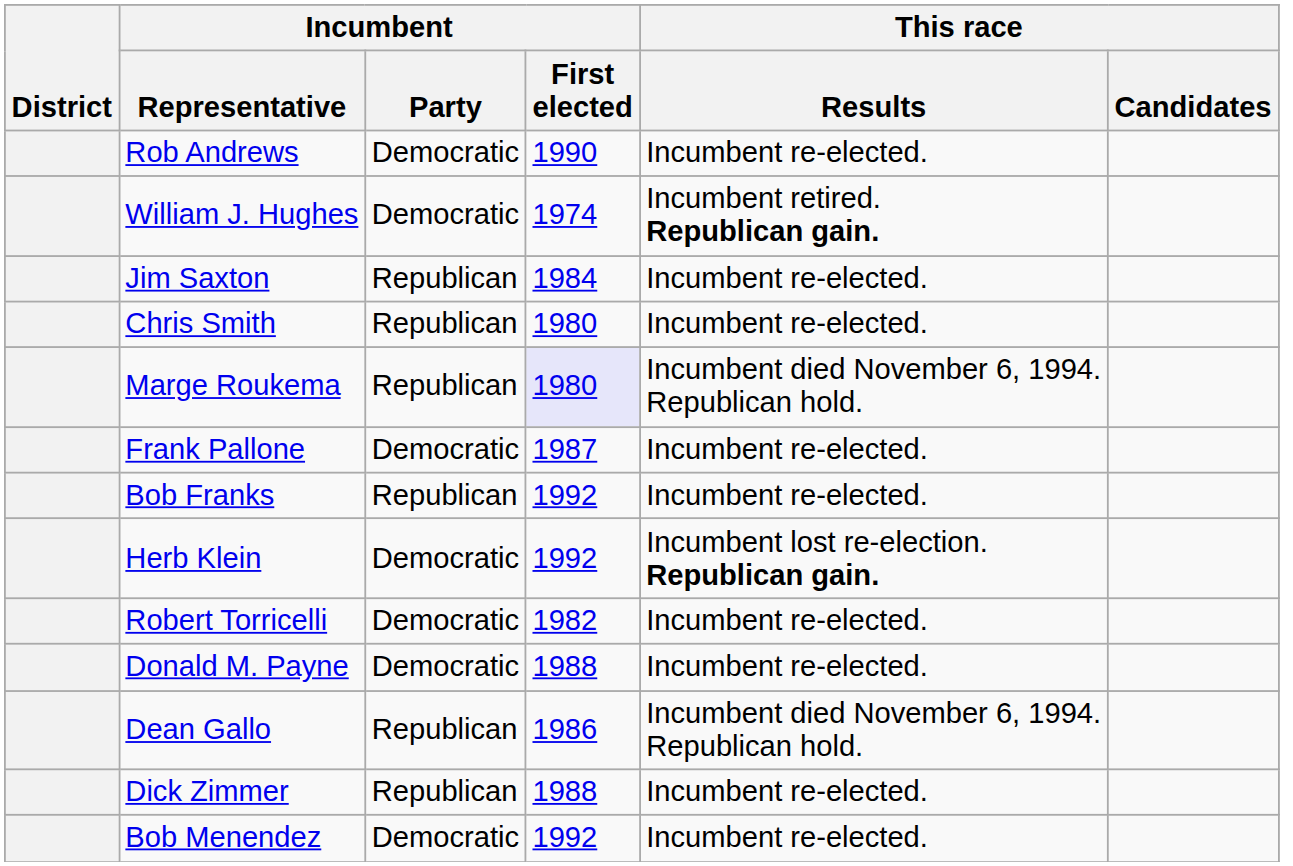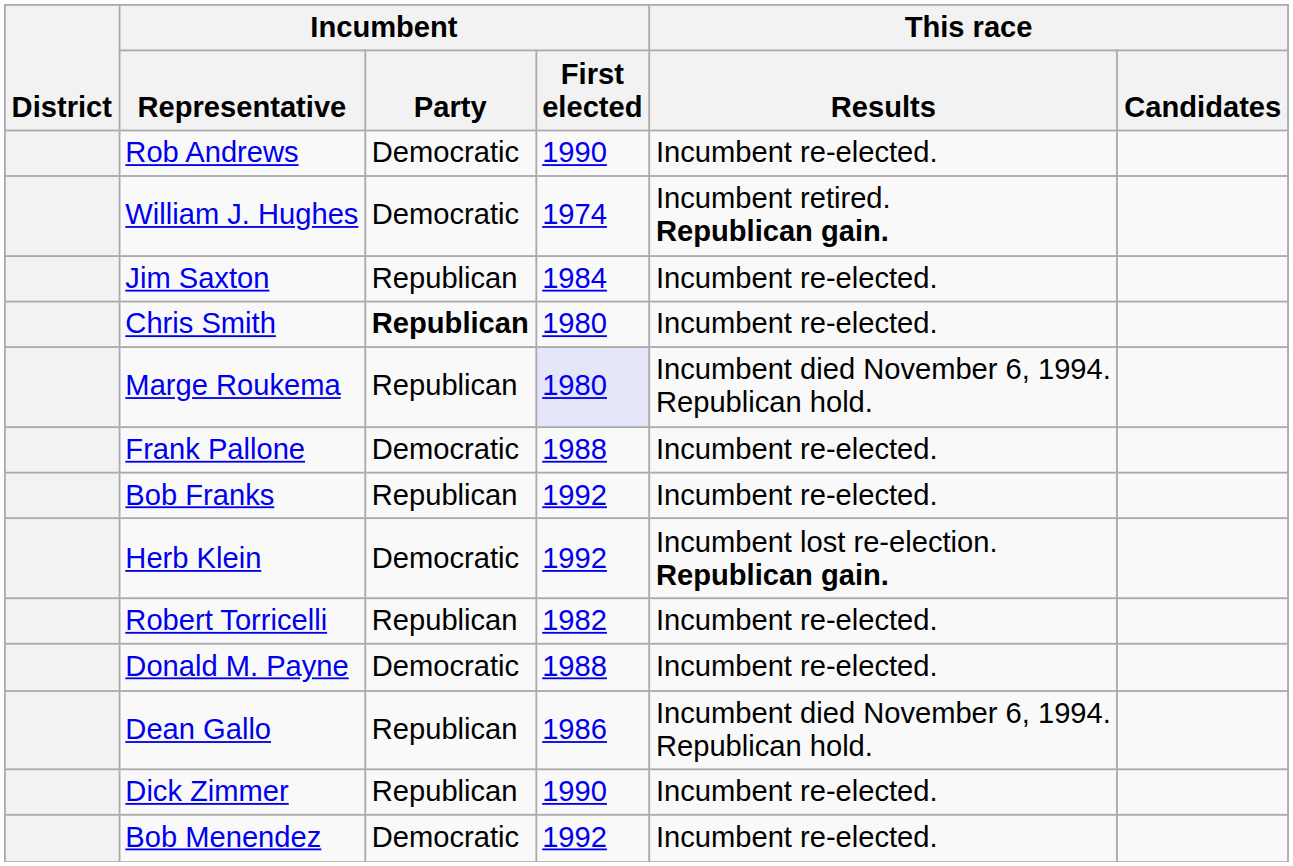 <table class=wikitable>
 <tr valign=bottom>
 <th rowspan=2>District</th>
 <th colspan=3>Incumbent</th>
 <th colspan=2>This race</th>
 </tr>
 <tr valign=bottom>
 <th>Representative</th>
 <th>Party</th>
 <th>First<br>elected</th>
 <th>Results</th>
 <th>Candidates</th>
 </tr>
 <tr>
 <th></th>
 <td><a href='#'>Rob Andrews</a></td>
 <td>Democratic</td>
 <td><a href='#'>1990</a></td>
 <td>Incumbent re-elected.</td>
 <td nowrap></td>
 </tr>
 <tr>
 <th></th>
 <td><a href='#'>William J. Hughes</a></td>
 <td>Democratic</td>
 <td><a href='#'>1974</a></td>
 <td>Incumbent retired.<br><strong>Republican gain.</strong></td>
 <td nowrap></td>
 </tr>
 <tr>
 <th></th>
 <td><a href='#'>Jim Saxton</a></td>
 <td>Republican</td>
 <td><a href='#'>1984</a></td>
 <td>Incumbent re-elected.</td>
 <td nowrap></td>
 </tr>
 <tr>
 <th></th>
 <td><a href='#'>Chris Smith</a></td>
-<td>Republican</td>
+<td><strong>Republican</strong></td>
 <td><a href='#'>1980</a></td>
 <td>Incumbent re-elected.</td>
 <td nowrap></td>
 </tr>
 <tr>
 <th></th>
 <td><a href='#'>Marge Roukema</a></td>
 <td>Republican</td>
 <td style="background: lavender;"><a href='#'>1980</a></td>
 <td>Incumbent died November 6, 1994.<br>Republican hold.</td>
 <td nowrap></td>
 </tr>
 <tr>
 <th></th>
 <td><a href='#'>Frank Pallone</a></td>
 <td>Democratic</td>
-<td><a href='#'>1987</a></td>
+<td><a href='#'>1988</a></td>
 <td>Incumbent re-elected.</td>
 <td nowrap></td>
 </tr>
 <tr>
 <th></th>
 <td><a href='#'>Bob Franks</a></td>
 <td>Republican</td>
 <td><a href='#'>1992</a></td>
 <td>Incumbent re-elected.</td>
 <td nowrap></td>
 </tr>
 <tr>
 <th></th>
 <td><a href='#'>Herb Klein</a></td>
 <td>Democratic</td>
 <td><a href='#'>1992</a></td>
 <td>Incumbent lost re-election.<br><strong>Republican gain.</strong></td>
 <td nowrap></td>
 </tr>
 <tr>
 <th></th>
 <td><a href='#'>Robert Torricelli</a></td>
-<td>Democratic</td>
+<td>Republican</td>
 <td><a href='#'>1982</a></td>
 <td>Incumbent re-elected.</td>
 <td nowrap></td>
 </tr>
 <tr>
 <th></th>
 <td><a href='#'>Donald M. Payne</a></td>
 <td>Democratic</td>
 <td><a href='#'>1988</a></td>
 <td>Incumbent re-elected.</td>
 <td nowrap></td>
 </tr>
 <tr>
 <th></th>
 <td><a href='#'>Dean Gallo</a></td>
 <td>Republican</td>
 <td><a href='#'>1986</a></td>
 <td>Incumbent died November 6, 1994.<br>Republican hold.</td>
 <td nowrap></td>
 </tr>
 <tr>
 <th></th>
 <td><a href='#'>Dick Zimmer</a></td>
 <td>Republican</td>
-<td><a href='#'>1988</a></td>
+<td><a href='#'>1990</a></td>
 <td>Incumbent re-elected.</td>
 <td nowrap></td>
 </tr>
 <tr>
 <th></th>
 <td><a href='#'>Bob Menendez</a></td>
 <td>Democratic</td>
 <td><a href='#'>1992</a></td>
 <td>Incumbent re-elected.</td>
 <td nowrap></td>
 </tr>
 </table>
